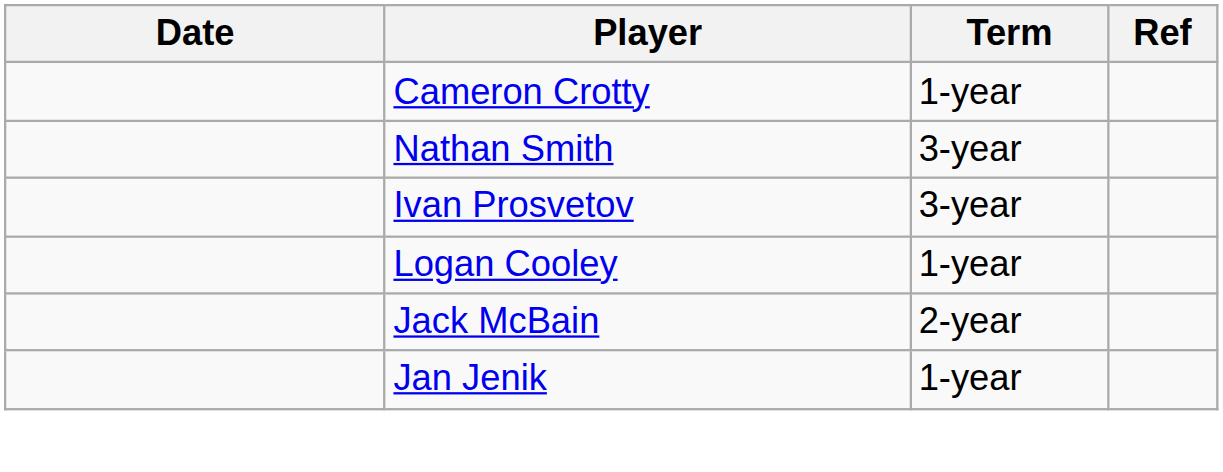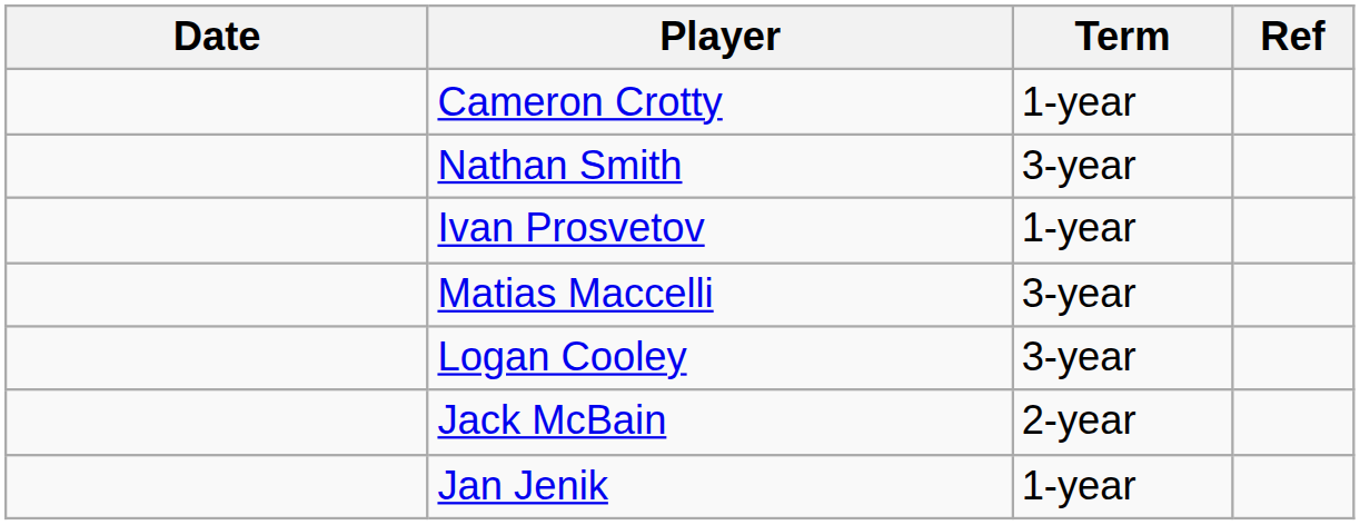 <table class="wikitable">
 <tr>
 <th style="width: 10em;">Date</th>
 <th style="width: 14em;">Player</th>
 <th style="width: 5em;">Term</th>
 <th style="width: 2.5em;">Ref</th>
 </tr>
 <tr>
 <td></td>
 <td><a href='#'>Cameron Crotty</a></td>
 <td>1-year</td>
 <td></td>
 </tr>
 <tr>
 <td></td>
 <td><a href='#'>Nathan Smith</a></td>
 <td>3-year</td>
 <td></td>
 </tr>
 <tr>
 <td></td>
 <td><a href='#'>Ivan Prosvetov</a></td>
+<td>1-year</td>
+<td></td>
+</tr>
+<tr>
+<td></td>
+<td><a href='#'>Matias Maccelli</a></td>
 <td>3-year</td>
 <td></td>
 </tr>
 <tr>
 <td></td>
 <td><a href='#'>Logan Cooley</a></td>
-<td>1-year</td>
+<td>3-year</td>
 <td></td>
 </tr>
 <tr>
 <td></td>
 <td><a href='#'>Jack McBain</a></td>
 <td>2-year</td>
 <td></td>
 </tr>
 <tr>
 <td></td>
 <td><a href='#'>Jan Jenik</a></td>
 <td>1-year</td>
 <td></td>
 </tr>
 </table>
